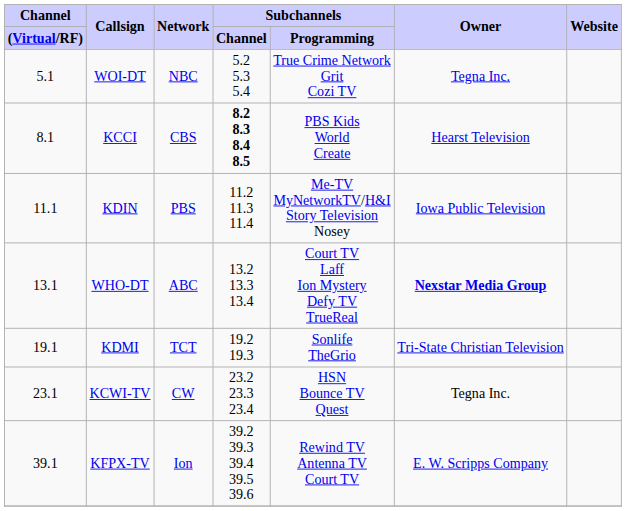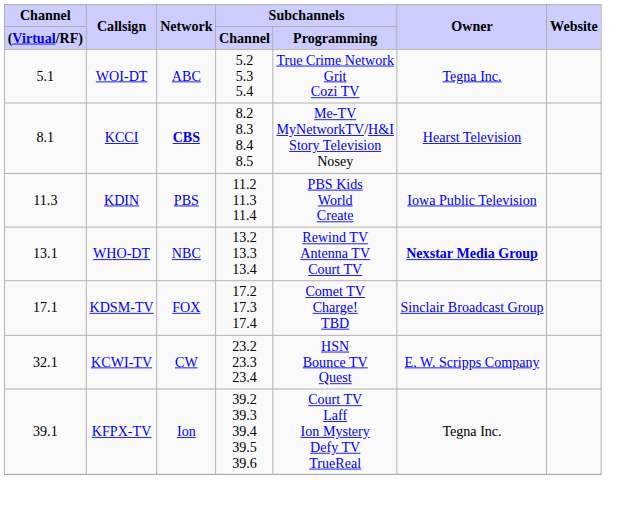 <table class=wikitable style="text-align:center">
 <tr>
 <th style="background:#ccccff;">Channel</th>
 <th style="background:#ccccff;" rowspan="2">Callsign</th>
 <th style="background:#ccccff;" rowspan="2">Network</th>
 <th style="background:#ccccff;" colspan="2">Subchannels</th>
 <th style="background:#ccccff;" rowspan="2">Owner</th>
 <th style="background:#ccccff;" rowspan="2">Website</th>
 </tr>
 <tr>
 <th style="background:#ccccff;">(<a href='#'>Virtual</a>/RF)</th>
 <th style="background:#ccccff;">Channel</th>
 <th style="background:#ccccff">Programming</th>
 </tr>
 <tr>
 <td>5.1</td>
 <td><a href='#'>WOI-DT</a></td>
-<td><a href='#'>NBC</a></td>
+<td><a href='#'>ABC</a></td>
 <td>5.2<br>5.3<br>5.4</td>
 <td><a href='#'>True Crime Network</a><br><a href='#'>Grit</a><br><a href='#'>Cozi TV</a></td>
 <td><a href='#'>Tegna Inc.</a></td>
 <td></td>
 </tr>
 <tr>
 <td>8.1</td>
 <td><a href='#'>KCCI</a></td>
-<td><a href='#'>CBS</a></td>
-<td><strong>8.2<br>8.3<br>8.4<br>8.5</strong></td>
-<td><a href='#'>PBS Kids</a><br><a href='#'>World</a><br><a href='#'>Create</a></td>
+<td><strong><a href='#'>CBS</a></strong></td>
+<td>8.2<br>8.3<br>8.4<br>8.5</td>
+<td><a href='#'>Me-TV</a><br><a href='#'>MyNetworkTV</a>/<a href='#'>H&I</a><br><a href='#'>Story Television</a><br>Nosey</td>
 <td><a href='#'>Hearst Television</a></td>
 <td></td>
 </tr>
 <tr>
-<td>11.1</td>
+<td>11.3</td>
 <td><a href='#'>KDIN</a></td>
 <td><a href='#'>PBS</a></td>
 <td>11.2<br>11.3<br>11.4</td>
-<td><a href='#'>Me-TV</a><br><a href='#'>MyNetworkTV</a>/<a href='#'>H&I</a><br><a href='#'>Story Television</a><br>Nosey</td>
+<td><a href='#'>PBS Kids</a><br><a href='#'>World</a><br><a href='#'>Create</a></td>
 <td><a href='#'>Iowa Public Television</a></td>
 <td></td>
 </tr>
 <tr>
 <td>13.1</td>
 <td><a href='#'>WHO-DT</a></td>
-<td><a href='#'>ABC</a></td>
+<td><a href='#'>NBC</a></td>
 <td>13.2<br>13.3<br>13.4</td>
-<td><a href='#'>Court TV</a><br><a href='#'>Laff</a><br><a href='#'>Ion Mystery</a><br><a href='#'>Defy TV</a><br><a href='#'>TrueReal</a></td>
+<td><a href='#'>Rewind TV</a><br><a href='#'>Antenna TV</a><br><a href='#'>Court TV</a></td>
 <td><strong><a href='#'>Nexstar Media Group</a></strong></td>
 <td></td>
 </tr>
 <tr>
-<td>19.1</td>
-<td><a href='#'>KDMI</a></td>
-<td><a href='#'>TCT</a></td>
-<td>19.2<br>19.3</td>
-<td><a href='#'>Sonlife</a><br><a href='#'>TheGrio</a></td>
-<td><a href='#'>Tri-State Christian Television</a></td>
+<td>17.1</td>
+<td><a href='#'>KDSM-TV</a></td>
+<td><a href='#'>FOX</a></td>
+<td>17.2<br>17.3<br>17.4</td>
+<td><a href='#'>Comet TV</a><br><a href='#'>Charge!</a><br><a href='#'>TBD</a></td>
+<td><a href='#'>Sinclair Broadcast Group</a></td>
 <td></td>
 </tr>
 <tr>
-<td>23.1</td>
+<td>32.1</td>
 <td><a href='#'>KCWI-TV</a></td>
 <td><a href='#'>CW</a></td>
 <td>23.2<br>23.3<br>23.4</td>
 <td><a href='#'>HSN</a><br><a href='#'>Bounce TV</a><br><a href='#'>Quest</a></td>
-<td>Tegna Inc.</td>
+<td><a href='#'>E. W. Scripps Company</a></td>
 <td></td>
 </tr>
 <tr>
 <td>39.1</td>
 <td><a href='#'>KFPX-TV</a></td>
 <td><a href='#'>Ion</a></td>
 <td>39.2<br>39.3<br>39.4<br>39.5<br>39.6</td>
-<td><a href='#'>Rewind TV</a><br><a href='#'>Antenna TV</a><br><a href='#'>Court TV</a></td>
-<td><a href='#'>E. W. Scripps Company</a></td>
+<td><a href='#'>Court TV</a><br><a href='#'>Laff</a><br><a href='#'>Ion Mystery</a><br><a href='#'>Defy TV</a><br><a href='#'>TrueReal</a></td>
+<td>Tegna Inc.</td>
 <td></td>
 </tr>
 <tr>
 </tr>
 </table>
